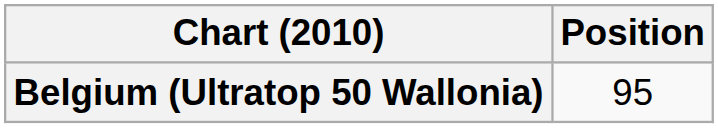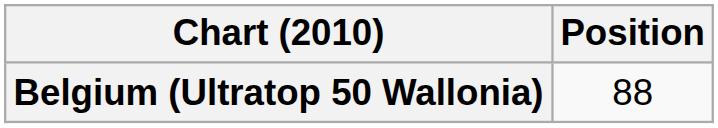 <table class="wikitable plainrowheaders" style="text-align:center">
 <tr>
 <th scope="col">Chart (2010)</th>
 <th scope="col">Position</th>
 </tr>
 <tr>
 <th scope="row">Belgium (Ultratop 50 Wallonia)</th>
-<td>95</td>
+<td>88</td>
 </tr>
 </table>
